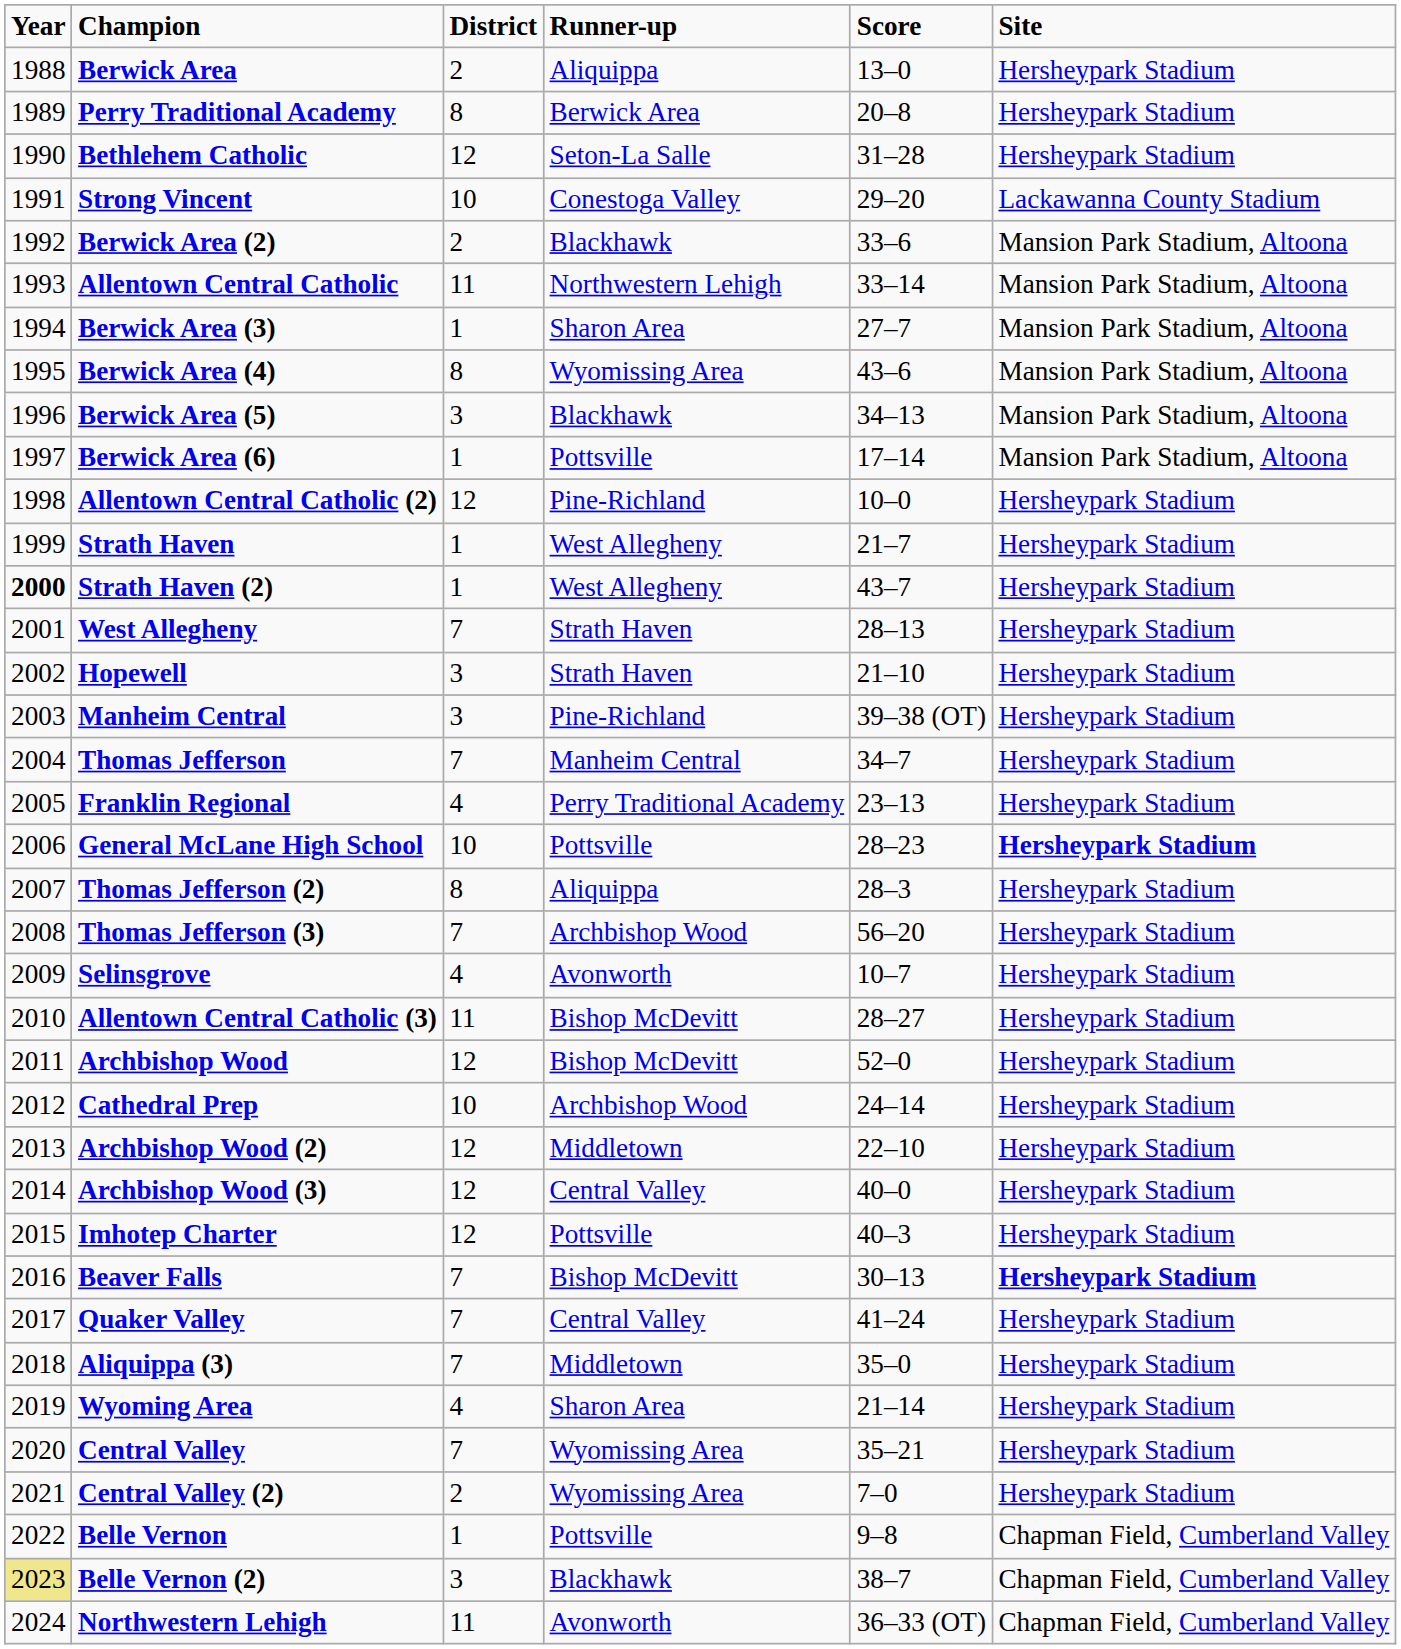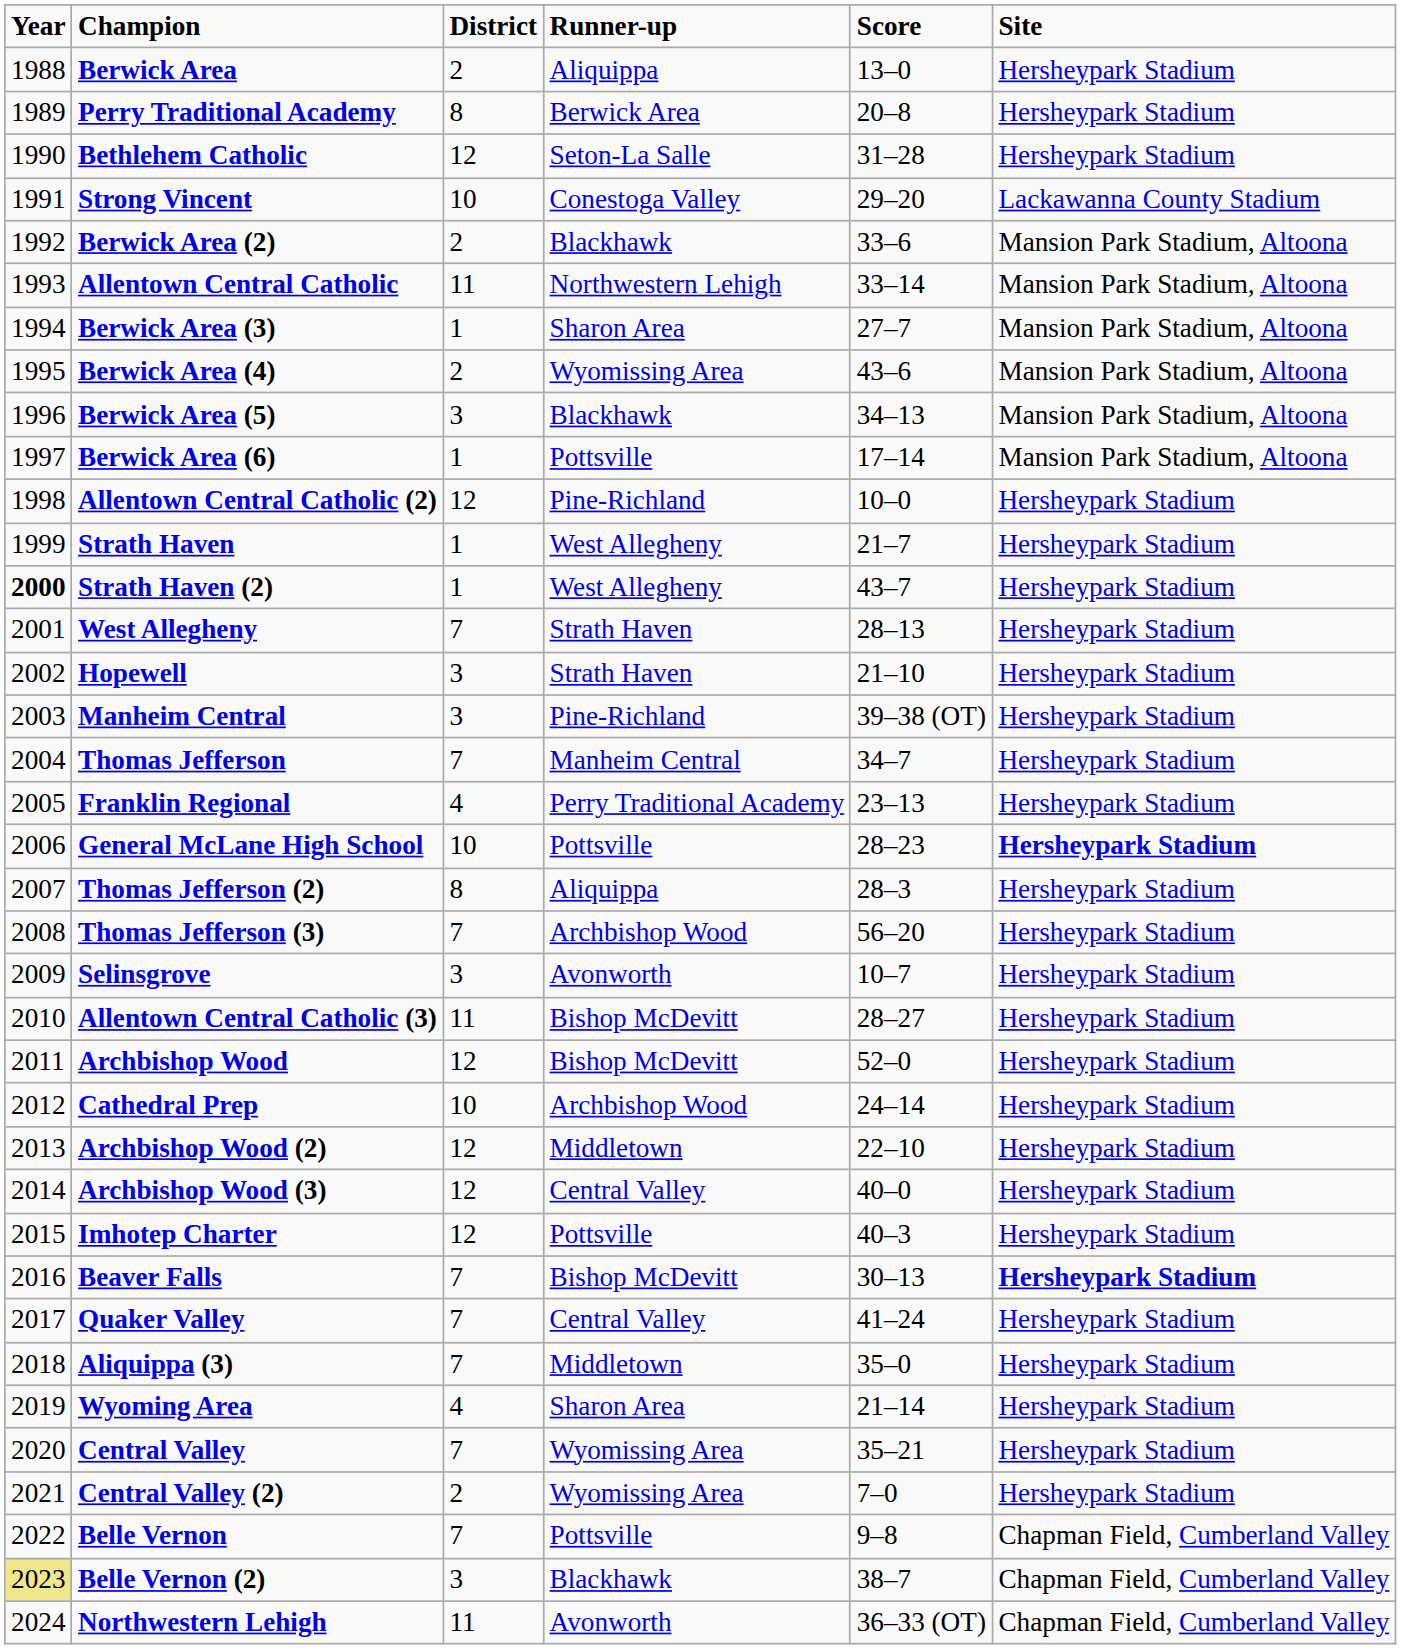 <table class="wikitable sortable">
 <tr>
 <td><strong>Year</strong></td>
 <td><strong>Champion</strong></td>
 <td><strong>District</strong></td>
 <td><strong>Runner-up</strong></td>
 <td><strong>Score</strong></td>
 <td><strong>Site</strong></td>
 </tr>
 <tr>
 <td>1988</td>
 <td><a href='#'><strong>Berwick Area</strong></a></td>
 <td>2</td>
 <td><a href='#'>Aliquippa</a></td>
 <td>13–0</td>
 <td><a href='#'>Hersheypark Stadium</a></td>
 </tr>
 <tr>
 <td>1989</td>
 <td><strong><a href='#'>Perry Traditional Academy</a></strong></td>
 <td>8</td>
 <td><a href='#'>Berwick Area</a></td>
 <td>20–8</td>
 <td><a href='#'>Hersheypark Stadium</a></td>
 </tr>
 <tr>
 <td>1990</td>
 <td><a href='#'><strong>Bethlehem Catholic</strong></a></td>
 <td>12</td>
 <td><a href='#'>Seton-La Salle</a></td>
 <td>31–28</td>
 <td><a href='#'>Hersheypark Stadium</a></td>
 </tr>
 <tr>
 <td>1991</td>
 <td><a href='#'><strong>Strong Vincent</strong></a></td>
 <td>10</td>
 <td><a href='#'>Conestoga Valley</a></td>
 <td>29–20</td>
 <td><a href='#'>Lackawanna County Stadium</a></td>
 </tr>
 <tr>
 <td>1992</td>
 <td><a href='#'><strong>Berwick Area</strong></a> <strong>(2)</strong></td>
 <td>2</td>
 <td><a href='#'>Blackhawk</a></td>
 <td>33–6</td>
 <td>Mansion Park Stadium, <a href='#'>Altoona</a></td>
 </tr>
 <tr>
 <td>1993</td>
 <td><a href='#'><strong>Allentown Central Catholic</strong></a></td>
 <td>11</td>
 <td><a href='#'>Northwestern Lehigh</a></td>
 <td>33–14</td>
 <td>Mansion Park Stadium, <a href='#'>Altoona</a></td>
 </tr>
 <tr>
 <td>1994</td>
 <td><a href='#'><strong>Berwick Area</strong></a> <strong>(3)</strong></td>
 <td>1</td>
 <td><a href='#'>Sharon Area</a></td>
 <td>27–7</td>
 <td>Mansion Park Stadium, <a href='#'>Altoona</a></td>
 </tr>
 <tr>
 <td>1995</td>
 <td><a href='#'><strong>Berwick Area</strong></a> <strong>(4)</strong></td>
-<td>8</td>
+<td>2</td>
 <td><a href='#'>Wyomissing Area</a></td>
 <td>43–6</td>
 <td>Mansion Park Stadium, <a href='#'>Altoona</a></td>
 </tr>
 <tr>
 <td>1996</td>
 <td><a href='#'><strong>Berwick Area</strong></a> <strong>(5)</strong></td>
 <td>3</td>
 <td><a href='#'>Blackhawk</a></td>
 <td>34–13</td>
 <td>Mansion Park Stadium, <a href='#'>Altoona</a></td>
 </tr>
 <tr>
 <td>1997</td>
 <td><a href='#'><strong>Berwick Area</strong></a> <strong>(6)</strong></td>
 <td>1</td>
 <td><a href='#'>Pottsville</a></td>
 <td>17–14</td>
 <td>Mansion Park Stadium, <a href='#'>Altoona</a></td>
 </tr>
 <tr>
 <td>1998</td>
 <td><a href='#'><strong>Allentown Central Catholic</strong></a> <strong>(2)</strong></td>
 <td>12</td>
 <td><a href='#'>Pine-Richland</a></td>
 <td>10–0</td>
 <td><a href='#'>Hersheypark Stadium</a></td>
 </tr>
 <tr>
 <td>1999</td>
 <td><a href='#'><strong>Strath Haven</strong></a></td>
 <td>1</td>
 <td><a href='#'>West Allegheny</a></td>
 <td>21–7</td>
 <td><a href='#'>Hersheypark Stadium</a></td>
 </tr>
 <tr>
 <td><strong>2000</strong></td>
 <td><a href='#'><strong>Strath Haven</strong></a> <strong>(2)</strong></td>
 <td>1</td>
 <td><a href='#'>West Allegheny</a></td>
 <td>43–7</td>
 <td><a href='#'>Hersheypark Stadium</a></td>
 </tr>
 <tr>
 <td>2001</td>
 <td><a href='#'><strong>West Allegheny</strong></a></td>
 <td>7</td>
 <td><a href='#'>Strath Haven</a></td>
 <td>28–13</td>
 <td><a href='#'>Hersheypark Stadium</a></td>
 </tr>
 <tr>
 <td>2002</td>
 <td><a href='#'><strong>Hopewell</strong></a></td>
 <td>3</td>
 <td><a href='#'>Strath Haven</a></td>
 <td>21–10</td>
 <td><a href='#'>Hersheypark Stadium</a></td>
 </tr>
 <tr>
 <td>2003</td>
 <td><a href='#'><strong>Manheim Central</strong></a></td>
 <td>3</td>
 <td><a href='#'>Pine-Richland</a></td>
 <td>39–38 (OT)</td>
 <td><a href='#'>Hersheypark Stadium</a></td>
 </tr>
 <tr>
 <td>2004</td>
 <td><a href='#'><strong>Thomas Jefferson</strong></a></td>
 <td>7</td>
 <td><a href='#'>Manheim Central</a></td>
 <td>34–7</td>
 <td><a href='#'>Hersheypark Stadium</a></td>
 </tr>
 <tr>
 <td>2005</td>
 <td><a href='#'><strong>Franklin Regional</strong></a></td>
 <td>4</td>
 <td><a href='#'>Perry Traditional Academy</a></td>
 <td>23–13</td>
 <td><a href='#'>Hersheypark Stadium</a></td>
 </tr>
 <tr>
 <td>2006</td>
 <td><strong><a href='#'>General McLane High School</a></strong></td>
 <td>10</td>
 <td><a href='#'>Pottsville</a></td>
 <td>28–23</td>
 <td><strong><a href='#'>Hersheypark Stadium</a></strong></td>
 </tr>
 <tr>
 <td>2007</td>
 <td><a href='#'><strong>Thomas Jefferson</strong></a> <strong>(2)</strong></td>
 <td>8</td>
 <td><a href='#'>Aliquippa</a></td>
 <td>28–3</td>
 <td><a href='#'>Hersheypark Stadium</a></td>
 </tr>
 <tr>
 <td>2008</td>
 <td><a href='#'><strong>Thomas Jefferson</strong></a> <strong>(3)</strong></td>
 <td>7</td>
 <td><a href='#'>Archbishop Wood</a></td>
 <td>56–20</td>
 <td><a href='#'>Hersheypark Stadium</a></td>
 </tr>
 <tr>
 <td>2009</td>
 <td><a href='#'><strong>Selinsgrove</strong></a></td>
-<td>4</td>
+<td>3</td>
 <td><a href='#'>Avonworth</a></td>
 <td>10–7</td>
 <td><a href='#'>Hersheypark Stadium</a></td>
 </tr>
 <tr>
 <td>2010</td>
 <td><a href='#'><strong>Allentown Central Catholic</strong></a> <strong>(3)</strong></td>
 <td>11</td>
 <td><a href='#'>Bishop McDevitt</a></td>
 <td>28–27</td>
 <td><a href='#'>Hersheypark Stadium</a></td>
 </tr>
 <tr>
 <td>2011</td>
 <td><a href='#'><strong>Archbishop Wood</strong></a></td>
 <td>12</td>
 <td><a href='#'>Bishop McDevitt</a></td>
 <td>52–0</td>
 <td><a href='#'>Hersheypark Stadium</a></td>
 </tr>
 <tr>
 <td>2012</td>
 <td><strong><a href='#'>Cathedral Prep</a></strong></td>
 <td>10</td>
 <td><a href='#'>Archbishop Wood</a></td>
 <td>24–14</td>
 <td><a href='#'>Hersheypark Stadium</a></td>
 </tr>
 <tr>
 <td>2013</td>
 <td><a href='#'><strong>Archbishop Wood</strong></a> <strong>(2)</strong></td>
 <td>12</td>
 <td><a href='#'>Middletown</a></td>
 <td>22–10</td>
 <td><a href='#'>Hersheypark Stadium</a></td>
 </tr>
 <tr>
 <td>2014</td>
 <td><a href='#'><strong>Archbishop Wood</strong></a> <strong>(3)</strong></td>
 <td>12</td>
 <td><a href='#'>Central Valley</a></td>
 <td>40–0</td>
 <td><a href='#'>Hersheypark Stadium</a></td>
 </tr>
 <tr>
 <td>2015</td>
 <td><a href='#'><strong>Imhotep Charter</strong></a></td>
 <td>12</td>
 <td><a href='#'>Pottsville</a></td>
 <td>40–3</td>
 <td><a href='#'>Hersheypark Stadium</a></td>
 </tr>
 <tr>
 <td>2016</td>
 <td><a href='#'><strong>Beaver Falls</strong></a></td>
 <td>7</td>
 <td><a href='#'>Bishop McDevitt</a></td>
 <td>30–13</td>
 <td><strong><a href='#'>Hersheypark Stadium</a></strong></td>
 </tr>
 <tr>
 <td>2017</td>
 <td><a href='#'><strong>Quaker Valley</strong></a></td>
 <td>7</td>
 <td><a href='#'>Central Valley</a></td>
 <td>41–24</td>
 <td><a href='#'>Hersheypark Stadium</a></td>
 </tr>
 <tr>
 <td>2018</td>
 <td><a href='#'><strong>Aliquippa</strong></a> <strong>(3)</strong></td>
 <td>7</td>
 <td><a href='#'>Middletown</a></td>
 <td>35–0</td>
 <td><a href='#'>Hersheypark Stadium</a></td>
 </tr>
 <tr>
 <td>2019</td>
 <td><a href='#'><strong>Wyoming Area</strong></a></td>
 <td>4</td>
 <td><a href='#'>Sharon Area</a></td>
 <td>21–14</td>
 <td><a href='#'>Hersheypark Stadium</a></td>
 </tr>
 <tr>
 <td>2020</td>
 <td><a href='#'><strong>Central Valley</strong></a></td>
 <td>7</td>
 <td><a href='#'>Wyomissing Area</a></td>
 <td>35–21</td>
 <td><a href='#'>Hersheypark Stadium</a></td>
 </tr>
 <tr>
 <td>2021</td>
 <td><a href='#'><strong>Central Valley</strong></a> <strong>(2)</strong></td>
 <td>2</td>
 <td><a href='#'>Wyomissing Area</a></td>
 <td>7–0</td>
 <td><a href='#'>Hersheypark Stadium</a></td>
 </tr>
 <tr>
 <td>2022</td>
 <td><a href='#'><strong>Belle Vernon</strong></a></td>
-<td>1</td>
+<td>7</td>
 <td><a href='#'>Pottsville</a></td>
 <td>9–8</td>
 <td>Chapman Field, <a href='#'>Cumberland Valley</a></td>
 </tr>
 <tr>
 <td style="background: khaki;">2023</td>
 <td><a href='#'><strong>Belle Vernon</strong></a> <strong>(2)</strong></td>
 <td>3</td>
 <td><a href='#'>Blackhawk</a></td>
 <td>38–7</td>
 <td>Chapman Field, <a href='#'>Cumberland Valley</a></td>
 </tr>
 <tr>
 <td>2024</td>
 <td><a href='#'><strong>Northwestern Lehigh</strong></a></td>
 <td>11</td>
 <td><a href='#'>Avonworth</a></td>
 <td>36–33 (OT)</td>
 <td>Chapman Field, <a href='#'>Cumberland Valley</a></td>
 </tr>
 </table>
